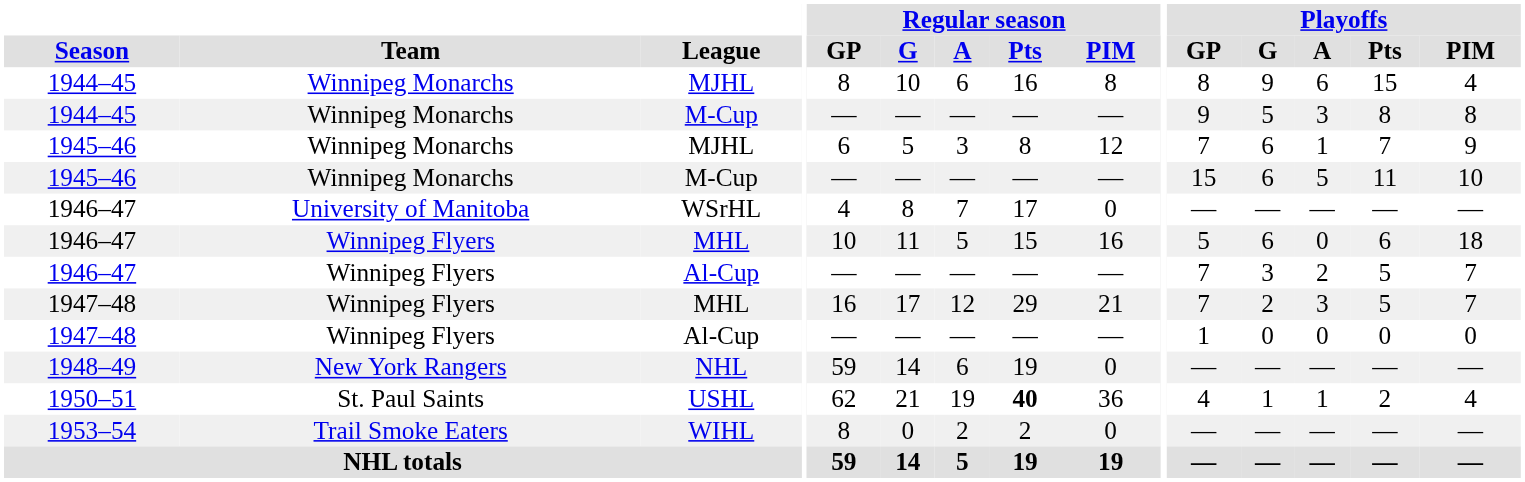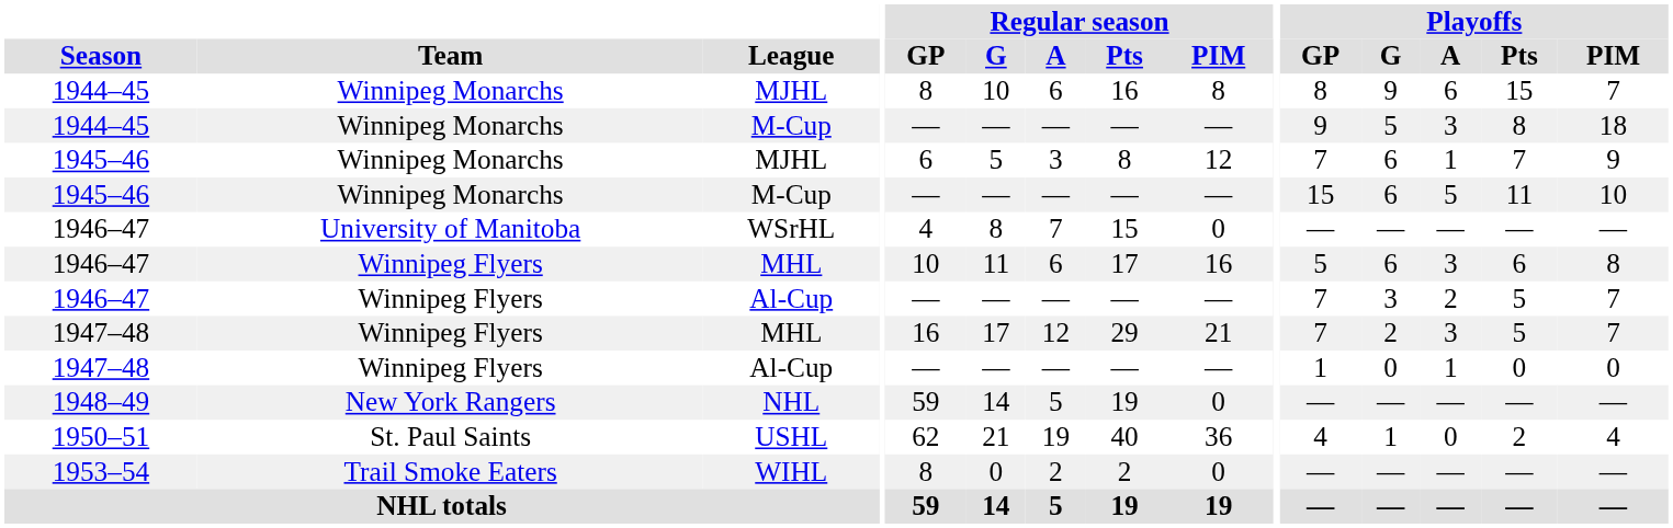 <table border="0" cellpadding="1" cellspacing="0" style="text-align:center; width:60em">
 <tr bgcolor="#e0e0e0">
 <th colspan="3" bgcolor="#ffffff"></th>
 <th rowspan="100" bgcolor="#ffffff"></th>
 <th colspan="5"><a href='#'>Regular season</a></th>
 <th rowspan="100" bgcolor="#ffffff"></th>
 <th colspan="5"><a href='#'>Playoffs</a></th>
 </tr>
 <tr bgcolor="#e0e0e0">
 <th><a href='#'>Season</a></th>
 <th>Team</th>
 <th>League</th>
 <th>GP</th>
 <th><a href='#'>G</a></th>
 <th><a href='#'>A</a></th>
 <th><a href='#'>Pts</a></th>
 <th><a href='#'>PIM</a></th>
 <th>GP</th>
 <th>G</th>
 <th>A</th>
 <th>Pts</th>
 <th>PIM</th>
 </tr>
 <tr>
 <td><a href='#'>1944–45</a></td>
 <td><a href='#'>Winnipeg Monarchs</a></td>
 <td><a href='#'>MJHL</a></td>
 <td>8</td>
 <td>10</td>
 <td>6</td>
 <td>16</td>
 <td>8</td>
 <td>8</td>
 <td>9</td>
 <td>6</td>
 <td>15</td>
-<td>4</td>
+<td>7</td>
 </tr>
 <tr bgcolor="#f0f0f0">
 <td><a href='#'>1944–45</a></td>
 <td>Winnipeg Monarchs</td>
 <td><a href='#'>M-Cup</a></td>
 <td>—</td>
 <td>—</td>
 <td>—</td>
 <td>—</td>
 <td>—</td>
 <td>9</td>
 <td>5</td>
 <td>3</td>
 <td>8</td>
-<td>8</td>
+<td>18</td>
 </tr>
 <tr>
 <td><a href='#'>1945–46</a></td>
 <td>Winnipeg Monarchs</td>
 <td>MJHL</td>
 <td>6</td>
 <td>5</td>
 <td>3</td>
 <td>8</td>
 <td>12</td>
 <td>7</td>
 <td>6</td>
 <td>1</td>
 <td>7</td>
 <td>9</td>
 </tr>
 <tr bgcolor="#f0f0f0">
 <td><a href='#'>1945–46</a></td>
 <td>Winnipeg Monarchs</td>
 <td>M-Cup</td>
 <td>—</td>
 <td>—</td>
 <td>—</td>
 <td>—</td>
 <td>—</td>
 <td>15</td>
 <td>6</td>
 <td>5</td>
 <td>11</td>
 <td>10</td>
 </tr>
 <tr>
 <td>1946–47</td>
 <td><a href='#'>University of Manitoba</a></td>
 <td>WSrHL</td>
 <td>4</td>
 <td>8</td>
 <td>7</td>
-<td>17</td>
+<td>15</td>
 <td>0</td>
 <td>—</td>
 <td>—</td>
 <td>—</td>
 <td>—</td>
 <td>—</td>
 </tr>
 <tr bgcolor="#f0f0f0">
 <td>1946–47</td>
 <td><a href='#'>Winnipeg Flyers</a></td>
 <td><a href='#'>MHL</a></td>
 <td>10</td>
 <td>11</td>
-<td>5</td>
-<td>15</td>
+<td>6</td>
+<td>17</td>
 <td>16</td>
 <td>5</td>
 <td>6</td>
-<td>0</td>
+<td>3</td>
 <td>6</td>
-<td>18</td>
+<td>8</td>
 </tr>
 <tr>
 <td><a href='#'>1946–47</a></td>
 <td>Winnipeg Flyers</td>
 <td><a href='#'>Al-Cup</a></td>
 <td>—</td>
 <td>—</td>
 <td>—</td>
 <td>—</td>
 <td>—</td>
 <td>7</td>
 <td>3</td>
 <td>2</td>
 <td>5</td>
 <td>7</td>
 </tr>
 <tr bgcolor="#f0f0f0">
 <td>1947–48</td>
 <td>Winnipeg Flyers</td>
 <td>MHL</td>
 <td>16</td>
 <td>17</td>
 <td>12</td>
 <td>29</td>
 <td>21</td>
 <td>7</td>
 <td>2</td>
 <td>3</td>
 <td>5</td>
 <td>7</td>
 </tr>
 <tr>
 <td><a href='#'>1947–48</a></td>
 <td>Winnipeg Flyers</td>
 <td>Al-Cup</td>
 <td>—</td>
 <td>—</td>
 <td>—</td>
 <td>—</td>
 <td>—</td>
 <td>1</td>
 <td>0</td>
-<td>0</td>
+<td>1</td>
 <td>0</td>
 <td>0</td>
 </tr>
 <tr bgcolor="#f0f0f0">
 <td><a href='#'>1948–49</a></td>
 <td><a href='#'>New York Rangers</a></td>
 <td><a href='#'>NHL</a></td>
 <td>59</td>
 <td>14</td>
-<td>6</td>
+<td>5</td>
 <td>19</td>
 <td>0</td>
 <td>—</td>
 <td>—</td>
 <td>—</td>
 <td>—</td>
 <td>—</td>
 </tr>
 <tr>
 <td><a href='#'>1950–51</a></td>
 <td>St. Paul Saints</td>
 <td><a href='#'>USHL</a></td>
 <td>62</td>
 <td>21</td>
 <td>19</td>
-<td><strong>40</strong></td>
+<td>40</td>
 <td>36</td>
 <td>4</td>
 <td>1</td>
-<td>1</td>
+<td>0</td>
 <td>2</td>
 <td>4</td>
 </tr>
 <tr bgcolor="#f0f0f0">
 <td><a href='#'>1953–54</a></td>
 <td><a href='#'>Trail Smoke Eaters</a></td>
 <td><a href='#'>WIHL</a></td>
 <td>8</td>
 <td>0</td>
 <td>2</td>
 <td>2</td>
 <td>0</td>
 <td>—</td>
 <td>—</td>
 <td>—</td>
 <td>—</td>
 <td>—</td>
 </tr>
 <tr bgcolor="#e0e0e0">
 <th colspan="3">NHL totals</th>
 <th>59</th>
 <th>14</th>
 <th>5</th>
 <th>19</th>
 <th>19</th>
 <th>—</th>
 <th>—</th>
 <th>—</th>
 <th>—</th>
 <th>—</th>
 </tr>
 </table>
